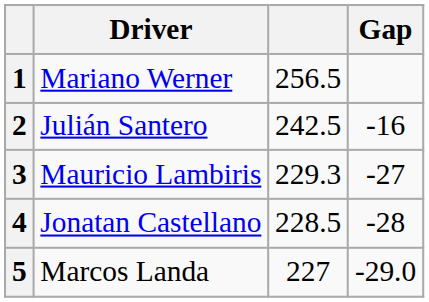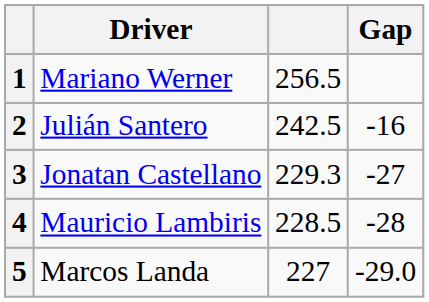 <table class="wikitable" style="font-size: 90%;">
 <tr>
 <th></th>
 <th>Driver</th>
 <th></th>
 <th>Gap</th>
 </tr>
 <tr>
 <th align="center">1</th>
 <td> <a href='#'>Mariano Werner</a></td>
 <td align="center">256.5</td>
 <td align="center"></td>
 </tr>
 <tr>
 <th align="center">2</th>
 <td> <a href='#'>Julián Santero</a></td>
 <td align="center">242.5</td>
 <td align="center">-16</td>
 </tr>
 <tr>
 <th align="center">3</th>
-<td> <a href='#'>Mauricio Lambiris</a></td>
+<td> <a href='#'>Jonatan Castellano</a></td>
 <td align="center">229.3</td>
 <td align="center">-27</td>
 </tr>
 <tr>
 <th align="center">4</th>
-<td> <a href='#'>Jonatan Castellano</a></td>
+<td> <a href='#'>Mauricio Lambiris</a></td>
 <td align="center">228.5</td>
 <td align="center">-28</td>
 </tr>
 <tr>
 <th align="center">5</th>
 <td> Marcos Landa</td>
 <td align="center">227</td>
 <td align="center">-29.0</td>
 </tr>
 </table>
